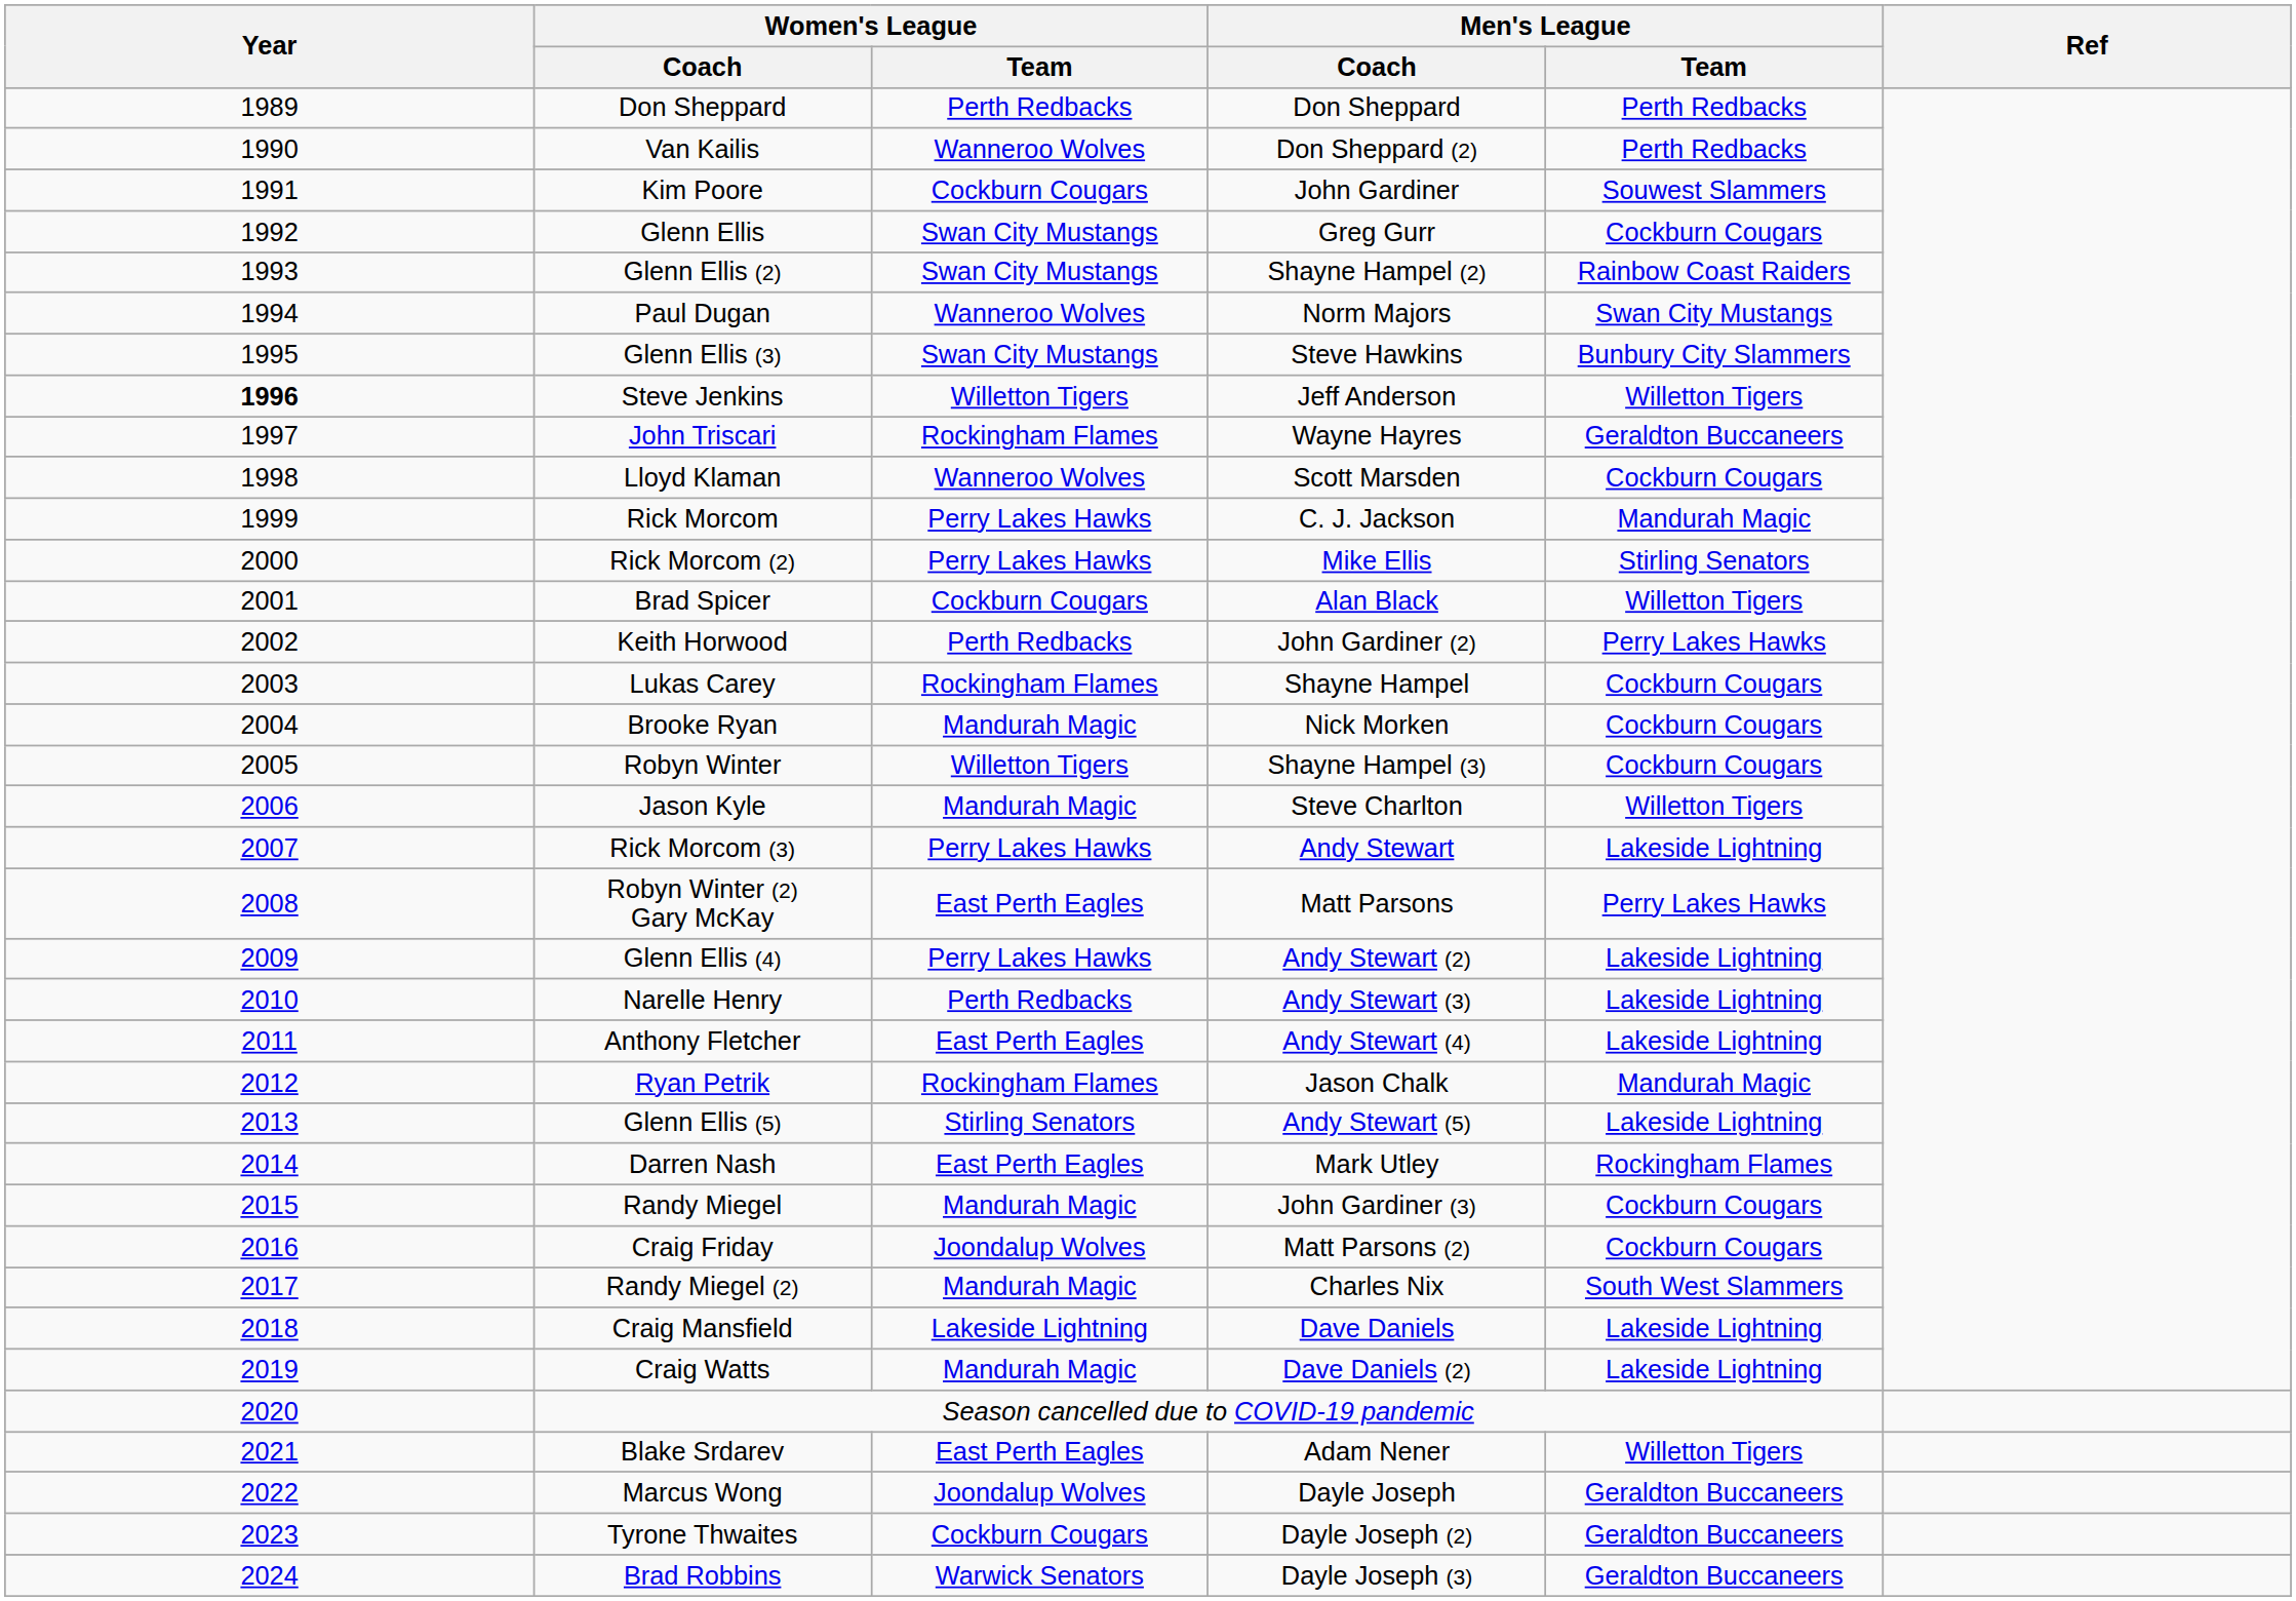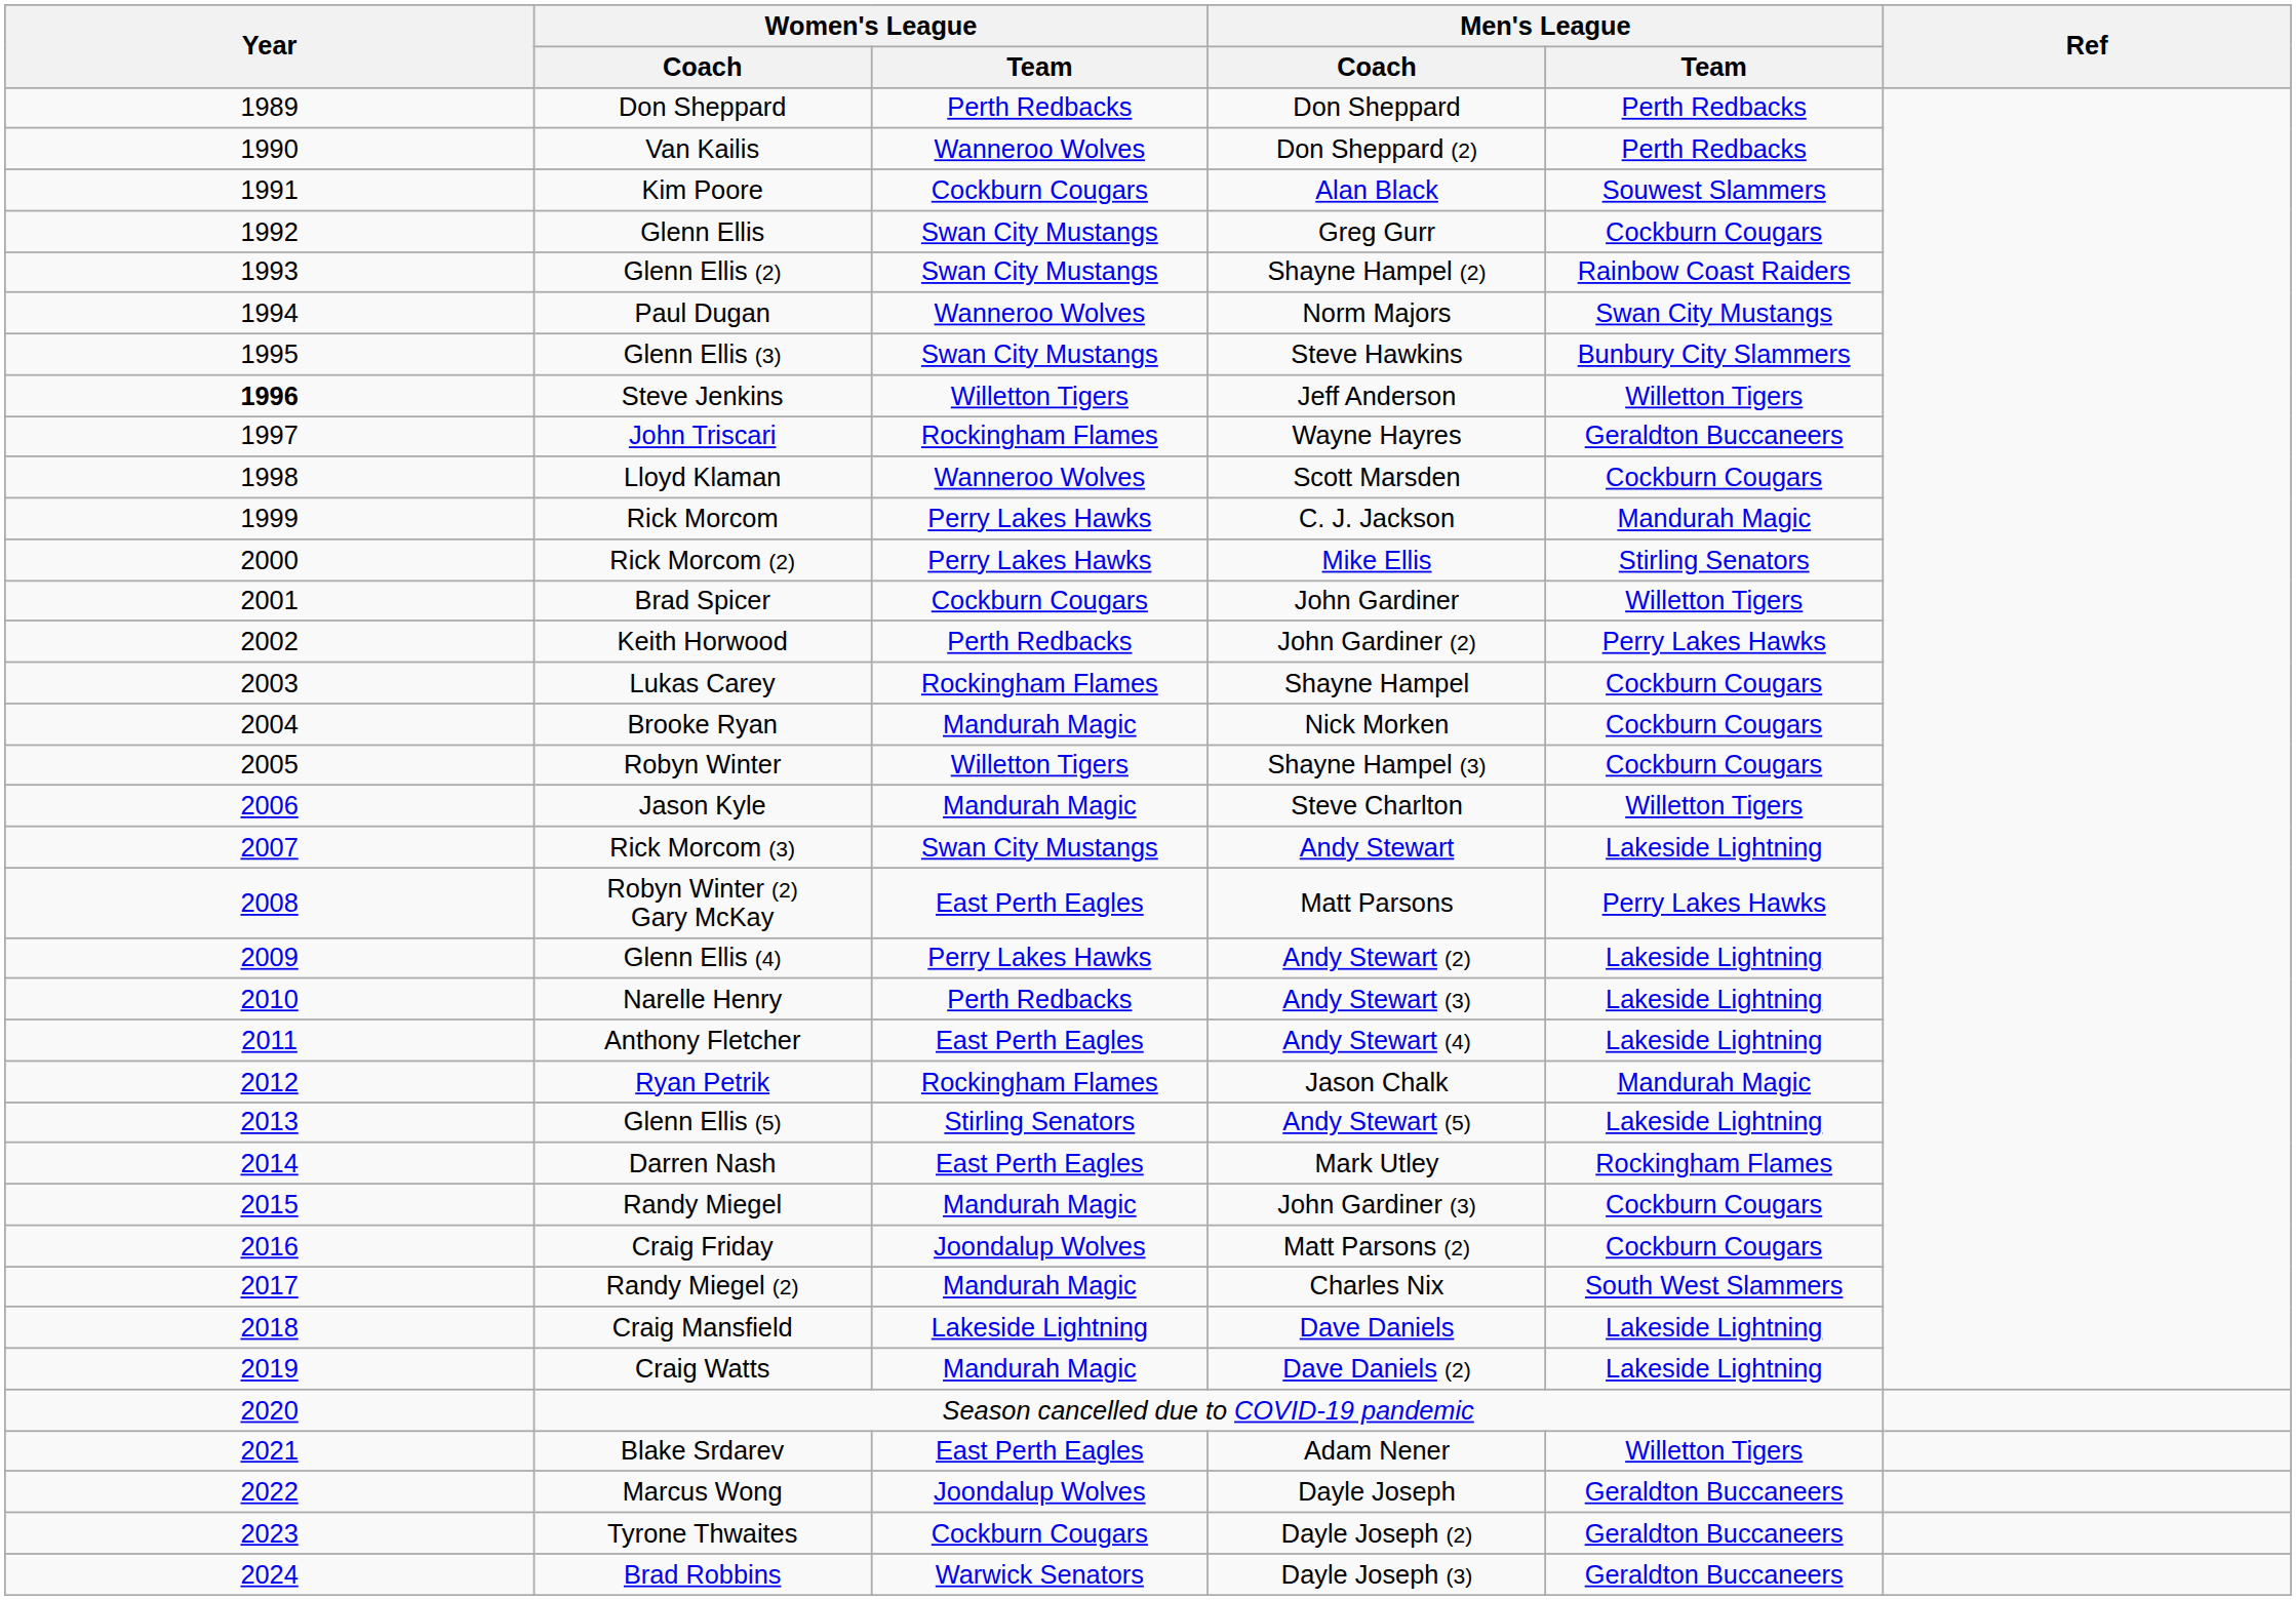 <table class="wikitable" style="width: 80%; text-align:center; font-size:90%">
 <tr>
 <th rowspan="2">Year</th>
 <th colspan="2">Women's League</th>
 <th colspan="2">Men's League</th>
 <th rowspan="2">Ref</th>
 </tr>
 <tr>
 <th width="180">Coach</th>
 <th width="180">Team</th>
 <th width="180">Coach</th>
 <th width="180">Team</th>
 </tr>
 <tr>
 <td>1989</td>
 <td>Don Sheppard</td>
 <td><a href='#'>Perth Redbacks</a></td>
 <td>Don Sheppard</td>
 <td><a href='#'>Perth Redbacks</a></td>
 <td rowspan="31"></td>
 </tr>
 <tr>
 <td>1990</td>
 <td>Van Kailis</td>
 <td><a href='#'>Wanneroo Wolves</a></td>
 <td>Don Sheppard <small>(2)</small></td>
 <td><a href='#'>Perth Redbacks</a></td>
 </tr>
 <tr>
 <td>1991</td>
 <td>Kim Poore</td>
 <td><a href='#'>Cockburn Cougars</a></td>
-<td>John Gardiner</td>
+<td><a href='#'>Alan Black</a></td>
 <td><a href='#'>Souwest Slammers</a></td>
 </tr>
 <tr>
 <td>1992</td>
 <td>Glenn Ellis</td>
 <td><a href='#'>Swan City Mustangs</a></td>
 <td>Greg Gurr</td>
 <td><a href='#'>Cockburn Cougars</a></td>
 </tr>
 <tr>
 <td>1993</td>
 <td>Glenn Ellis <small>(2)</small></td>
 <td><a href='#'>Swan City Mustangs</a></td>
 <td>Shayne Hampel <small>(2)</small></td>
 <td><a href='#'>Rainbow Coast Raiders</a></td>
 </tr>
 <tr>
 <td>1994</td>
 <td>Paul Dugan</td>
 <td><a href='#'>Wanneroo Wolves</a></td>
 <td>Norm Majors</td>
 <td><a href='#'>Swan City Mustangs</a></td>
 </tr>
 <tr>
 <td>1995</td>
 <td>Glenn Ellis <small>(3)</small></td>
 <td><a href='#'>Swan City Mustangs</a></td>
 <td>Steve Hawkins</td>
 <td><a href='#'>Bunbury City Slammers</a></td>
 </tr>
 <tr>
 <td><strong>1996</strong></td>
 <td>Steve Jenkins</td>
 <td><a href='#'>Willetton Tigers</a></td>
 <td>Jeff Anderson</td>
 <td><a href='#'>Willetton Tigers</a></td>
 </tr>
 <tr>
 <td>1997</td>
 <td><a href='#'>John Triscari</a></td>
 <td><a href='#'>Rockingham Flames</a></td>
 <td>Wayne Hayres</td>
 <td><a href='#'>Geraldton Buccaneers</a></td>
 </tr>
 <tr>
 <td>1998</td>
 <td>Lloyd Klaman</td>
 <td><a href='#'>Wanneroo Wolves</a></td>
 <td>Scott Marsden</td>
 <td><a href='#'>Cockburn Cougars</a></td>
 </tr>
 <tr>
 <td>1999</td>
 <td>Rick Morcom</td>
 <td><a href='#'>Perry Lakes Hawks</a></td>
 <td>C. J. Jackson</td>
 <td><a href='#'>Mandurah Magic</a></td>
 </tr>
 <tr>
 <td>2000</td>
 <td>Rick Morcom <small>(2)</small></td>
 <td><a href='#'>Perry Lakes Hawks</a></td>
 <td><a href='#'>Mike Ellis</a></td>
 <td><a href='#'>Stirling Senators</a></td>
 </tr>
 <tr>
 <td>2001</td>
 <td>Brad Spicer</td>
 <td><a href='#'>Cockburn Cougars</a></td>
-<td><a href='#'>Alan Black</a></td>
+<td>John Gardiner</td>
 <td><a href='#'>Willetton Tigers</a></td>
 </tr>
 <tr>
 <td>2002</td>
 <td>Keith Horwood</td>
 <td><a href='#'>Perth Redbacks</a></td>
 <td>John Gardiner <small>(2)</small></td>
 <td><a href='#'>Perry Lakes Hawks</a></td>
 </tr>
 <tr>
 <td>2003</td>
 <td>Lukas Carey</td>
 <td><a href='#'>Rockingham Flames</a></td>
 <td>Shayne Hampel</td>
 <td><a href='#'>Cockburn Cougars</a></td>
 </tr>
 <tr>
 <td>2004</td>
 <td>Brooke Ryan</td>
 <td><a href='#'>Mandurah Magic</a></td>
 <td>Nick Morken</td>
 <td><a href='#'>Cockburn Cougars</a></td>
 </tr>
 <tr>
 <td>2005</td>
 <td>Robyn Winter</td>
 <td><a href='#'>Willetton Tigers</a></td>
 <td>Shayne Hampel <small>(3)</small></td>
 <td><a href='#'>Cockburn Cougars</a></td>
 </tr>
 <tr>
 <td><a href='#'>2006</a></td>
 <td>Jason Kyle</td>
 <td><a href='#'>Mandurah Magic</a></td>
 <td>Steve Charlton</td>
 <td><a href='#'>Willetton Tigers</a></td>
 </tr>
 <tr>
 <td><a href='#'>2007</a></td>
 <td>Rick Morcom <small>(3)</small></td>
-<td><a href='#'>Perry Lakes Hawks</a></td>
+<td><a href='#'>Swan City Mustangs</a></td>
 <td><a href='#'>Andy Stewart</a></td>
 <td><a href='#'>Lakeside Lightning</a></td>
 </tr>
 <tr>
 <td><a href='#'>2008</a></td>
 <td>Robyn Winter <small>(2)</small><br>Gary McKay</td>
 <td><a href='#'>East Perth Eagles</a></td>
 <td>Matt Parsons</td>
 <td><a href='#'>Perry Lakes Hawks</a></td>
 </tr>
 <tr>
 <td><a href='#'>2009</a></td>
 <td>Glenn Ellis <small>(4)</small></td>
 <td><a href='#'>Perry Lakes Hawks</a></td>
 <td><a href='#'>Andy Stewart</a> <small>(2)</small></td>
 <td><a href='#'>Lakeside Lightning</a></td>
 </tr>
 <tr>
 <td><a href='#'>2010</a></td>
 <td>Narelle Henry</td>
 <td><a href='#'>Perth Redbacks</a></td>
 <td><a href='#'>Andy Stewart</a> <small>(3)</small></td>
 <td><a href='#'>Lakeside Lightning</a></td>
 </tr>
 <tr>
 <td><a href='#'>2011</a></td>
 <td>Anthony Fletcher</td>
 <td><a href='#'>East Perth Eagles</a></td>
 <td><a href='#'>Andy Stewart</a> <small>(4)</small></td>
 <td><a href='#'>Lakeside Lightning</a></td>
 </tr>
 <tr>
 <td><a href='#'>2012</a></td>
 <td><a href='#'>Ryan Petrik</a></td>
 <td><a href='#'>Rockingham Flames</a></td>
 <td>Jason Chalk</td>
 <td><a href='#'>Mandurah Magic</a></td>
 </tr>
 <tr>
 <td><a href='#'>2013</a></td>
 <td>Glenn Ellis <small>(5)</small></td>
 <td><a href='#'>Stirling Senators</a></td>
 <td><a href='#'>Andy Stewart</a> <small>(5)</small></td>
 <td><a href='#'>Lakeside Lightning</a></td>
 </tr>
 <tr>
 <td><a href='#'>2014</a></td>
 <td>Darren Nash</td>
 <td><a href='#'>East Perth Eagles</a></td>
 <td>Mark Utley</td>
 <td><a href='#'>Rockingham Flames</a></td>
 </tr>
 <tr>
 <td><a href='#'>2015</a></td>
 <td>Randy Miegel</td>
 <td><a href='#'>Mandurah Magic</a></td>
 <td>John Gardiner <small>(3)</small></td>
 <td><a href='#'>Cockburn Cougars</a></td>
 </tr>
 <tr>
 <td><a href='#'>2016</a></td>
 <td>Craig Friday</td>
 <td><a href='#'>Joondalup Wolves</a></td>
 <td>Matt Parsons <small>(2)</small></td>
 <td><a href='#'>Cockburn Cougars</a></td>
 </tr>
 <tr>
 <td><a href='#'>2017</a></td>
 <td>Randy Miegel <small>(2)</small></td>
 <td><a href='#'>Mandurah Magic</a></td>
 <td>Charles Nix</td>
 <td><a href='#'>South West Slammers</a></td>
 </tr>
 <tr>
 <td><a href='#'>2018</a></td>
 <td>Craig Mansfield</td>
 <td><a href='#'>Lakeside Lightning</a></td>
 <td><a href='#'>Dave Daniels</a></td>
 <td><a href='#'>Lakeside Lightning</a></td>
 </tr>
 <tr>
 <td><a href='#'>2019</a></td>
 <td>Craig Watts</td>
 <td><a href='#'>Mandurah Magic</a></td>
 <td><a href='#'>Dave Daniels</a> <small>(2)</small></td>
 <td><a href='#'>Lakeside Lightning</a></td>
 </tr>
 <tr>
 <td><a href='#'>2020</a></td>
 <td colspan=4><em>Season cancelled due to <a href='#'>COVID-19 pandemic</a></em></td>
 <td></td>
 </tr>
 <tr>
 <td><a href='#'>2021</a></td>
 <td>Blake Srdarev</td>
 <td><a href='#'>East Perth Eagles</a></td>
 <td>Adam Nener</td>
 <td><a href='#'>Willetton Tigers</a></td>
 <td></td>
 </tr>
 <tr>
 <td><a href='#'>2022</a></td>
 <td>Marcus Wong</td>
 <td><a href='#'>Joondalup Wolves</a></td>
 <td>Dayle Joseph</td>
 <td><a href='#'>Geraldton Buccaneers</a></td>
 <td></td>
 </tr>
 <tr>
 <td><a href='#'>2023</a></td>
 <td>Tyrone Thwaites</td>
 <td><a href='#'>Cockburn Cougars</a></td>
 <td>Dayle Joseph <small>(2)</small></td>
 <td><a href='#'>Geraldton Buccaneers</a></td>
 <td></td>
 </tr>
 <tr>
 <td><a href='#'>2024</a></td>
 <td><a href='#'>Brad Robbins</a></td>
 <td><a href='#'>Warwick Senators</a></td>
 <td>Dayle Joseph <small>(3)</small></td>
 <td><a href='#'>Geraldton Buccaneers</a></td>
 <td></td>
 </tr>
 <tr>
 </tr>
 </table>
